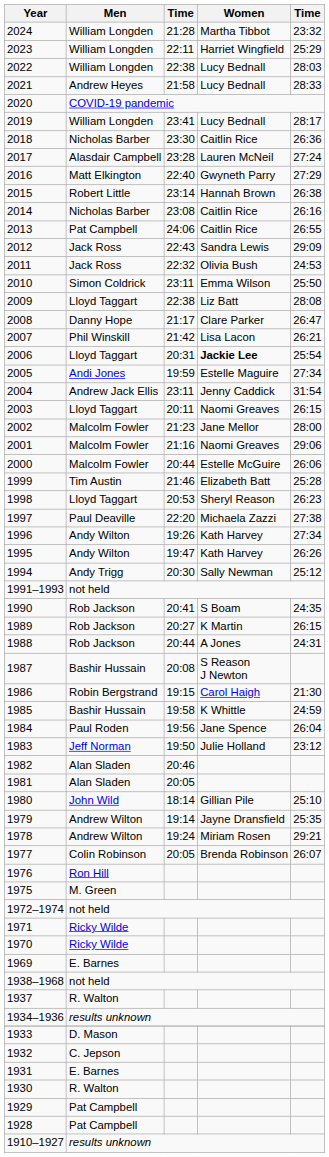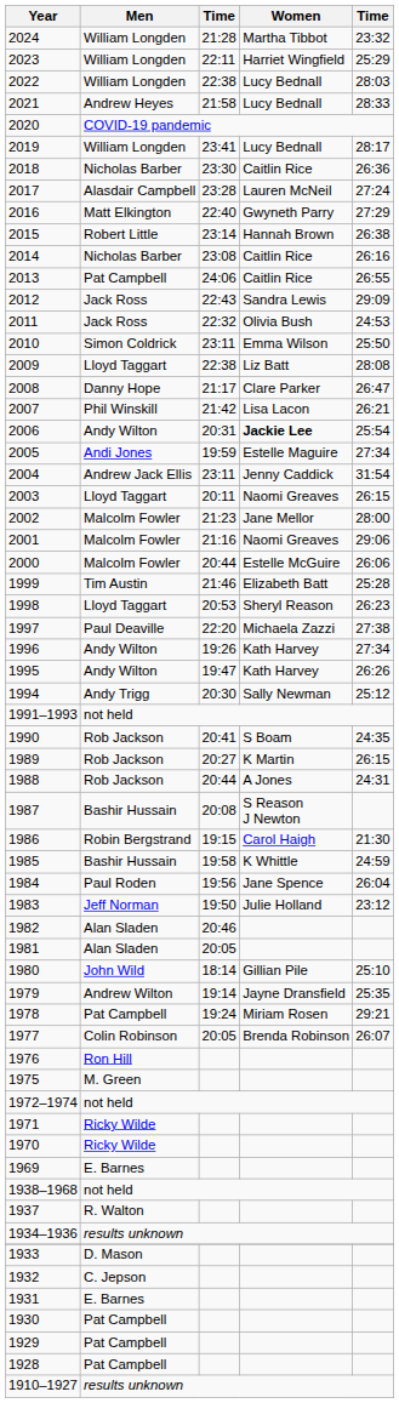 <table class="wikitable sortable defaultcenter col1left">
 <tr>
 <th>Year</th>
 <th>Men</th>
 <th>Time</th>
 <th>Women</th>
 <th>Time</th>
 </tr>
 <tr>
 <td>2024</td>
 <td>William Longden</td>
 <td>21:28</td>
 <td>Martha Tibbot</td>
 <td>23:32</td>
 </tr>
 <tr>
 <td>2023</td>
 <td>William Longden</td>
 <td>22:11</td>
 <td>Harriet Wingfield</td>
 <td>25:29</td>
 </tr>
 <tr>
 <td>2022</td>
 <td>William Longden</td>
 <td>22:38</td>
 <td>Lucy Bednall</td>
 <td>28:03</td>
 </tr>
 <tr>
 <td>2021</td>
 <td>Andrew Heyes</td>
 <td>21:58</td>
 <td>Lucy Bednall</td>
 <td>28:33</td>
 </tr>
 <tr>
 <td>2020</td>
 <td colspan="4"><a href='#'>COVID-19 pandemic</a></td>
 </tr>
 <tr>
 <td>2019</td>
 <td>William Longden</td>
 <td>23:41</td>
 <td>Lucy Bednall</td>
 <td>28:17</td>
 </tr>
 <tr>
 <td>2018</td>
 <td>Nicholas Barber</td>
 <td>23:30</td>
 <td>Caitlin Rice</td>
 <td>26:36</td>
 </tr>
 <tr>
 <td>2017</td>
 <td>Alasdair Campbell</td>
 <td>23:28</td>
 <td>Lauren McNeil</td>
 <td>27:24</td>
 </tr>
 <tr>
 <td>2016</td>
 <td>Matt Elkington</td>
 <td>22:40</td>
 <td>Gwyneth Parry</td>
 <td>27:29</td>
 </tr>
 <tr>
 <td>2015</td>
 <td>Robert Little</td>
 <td>23:14</td>
 <td>Hannah Brown</td>
 <td>26:38</td>
 </tr>
 <tr>
 <td>2014</td>
 <td>Nicholas Barber</td>
 <td>23:08</td>
 <td>Caitlin Rice</td>
 <td>26:16</td>
 </tr>
 <tr>
 <td>2013</td>
 <td>Pat Campbell</td>
 <td>24:06</td>
 <td>Caitlin Rice</td>
 <td>26:55</td>
 </tr>
 <tr>
 <td>2012</td>
 <td>Jack Ross</td>
 <td>22:43</td>
 <td>Sandra Lewis</td>
 <td>29:09</td>
 </tr>
 <tr>
 <td>2011</td>
 <td>Jack Ross</td>
 <td>22:32</td>
 <td>Olivia Bush</td>
 <td>24:53</td>
 </tr>
 <tr>
 <td>2010</td>
 <td>Simon Coldrick</td>
 <td>23:11</td>
 <td>Emma Wilson</td>
 <td>25:50</td>
 </tr>
 <tr>
 <td>2009</td>
 <td>Lloyd Taggart</td>
 <td>22:38</td>
 <td>Liz Batt</td>
 <td>28:08</td>
 </tr>
 <tr>
 <td>2008</td>
 <td>Danny Hope</td>
 <td>21:17</td>
 <td>Clare Parker</td>
 <td>26:47</td>
 </tr>
 <tr>
 <td>2007</td>
 <td>Phil Winskill</td>
 <td>21:42</td>
 <td>Lisa Lacon</td>
 <td>26:21</td>
 </tr>
 <tr>
 <td>2006</td>
-<td>Lloyd Taggart</td>
+<td>Andy Wilton</td>
 <td>20:31</td>
 <td><strong>Jackie Lee</strong></td>
 <td>25:54</td>
 </tr>
 <tr>
 <td>2005</td>
 <td><a href='#'>Andi Jones</a></td>
 <td>19:59</td>
 <td>Estelle Maguire</td>
 <td>27:34</td>
 </tr>
 <tr>
 <td>2004</td>
 <td>Andrew Jack Ellis</td>
 <td>23:11</td>
 <td>Jenny Caddick</td>
 <td>31:54</td>
 </tr>
 <tr>
 <td>2003</td>
 <td>Lloyd Taggart</td>
 <td>20:11</td>
 <td>Naomi Greaves</td>
 <td>26:15</td>
 </tr>
 <tr>
 <td>2002</td>
 <td>Malcolm Fowler</td>
 <td>21:23</td>
 <td>Jane Mellor</td>
 <td>28:00</td>
 </tr>
 <tr>
 <td>2001</td>
 <td>Malcolm Fowler</td>
 <td>21:16</td>
 <td>Naomi Greaves</td>
 <td>29:06</td>
 </tr>
 <tr>
 <td>2000</td>
 <td>Malcolm Fowler</td>
 <td>20:44</td>
 <td>Estelle McGuire</td>
 <td>26:06</td>
 </tr>
 <tr>
 <td>1999</td>
 <td>Tim Austin</td>
 <td>21:46</td>
 <td>Elizabeth Batt</td>
 <td>25:28</td>
 </tr>
 <tr>
 <td>1998</td>
 <td>Lloyd Taggart</td>
 <td>20:53</td>
 <td>Sheryl Reason</td>
 <td>26:23</td>
 </tr>
 <tr>
 <td>1997</td>
 <td>Paul Deaville</td>
 <td>22:20</td>
 <td>Michaela Zazzi</td>
 <td>27:38</td>
 </tr>
 <tr>
 <td>1996</td>
 <td>Andy Wilton</td>
 <td>19:26</td>
 <td>Kath Harvey</td>
 <td>27:34</td>
 </tr>
 <tr>
 <td>1995</td>
 <td>Andy Wilton</td>
 <td>19:47</td>
 <td>Kath Harvey</td>
 <td>26:26</td>
 </tr>
 <tr>
 <td>1994</td>
 <td>Andy Trigg</td>
 <td>20:30</td>
 <td>Sally Newman</td>
 <td>25:12</td>
 </tr>
 <tr>
 <td>1991–1993</td>
 <td colspan="4">not held</td>
 </tr>
 <tr>
 <td>1990</td>
 <td>Rob Jackson</td>
 <td>20:41</td>
 <td>S Boam</td>
 <td>24:35</td>
 </tr>
 <tr>
 <td>1989</td>
 <td>Rob Jackson</td>
 <td>20:27</td>
 <td>K Martin</td>
 <td>26:15</td>
 </tr>
 <tr>
 <td>1988</td>
 <td>Rob Jackson</td>
 <td>20:44</td>
 <td>A Jones</td>
 <td>24:31</td>
 </tr>
 <tr>
 <td>1987</td>
 <td>Bashir Hussain</td>
 <td>20:08</td>
 <td>S Reason<br>J Newton</td>
 <td></td>
 </tr>
 <tr>
 <td>1986</td>
 <td>Robin Bergstrand</td>
 <td>19:15</td>
 <td><a href='#'>Carol Haigh</a></td>
 <td>21:30</td>
 </tr>
 <tr>
 <td>1985</td>
 <td>Bashir Hussain</td>
 <td>19:58</td>
 <td>K Whittle</td>
 <td>24:59</td>
 </tr>
 <tr>
 <td>1984</td>
 <td>Paul Roden</td>
 <td>19:56</td>
 <td>Jane Spence</td>
 <td>26:04</td>
 </tr>
 <tr>
 <td>1983</td>
 <td><a href='#'>Jeff Norman</a></td>
 <td>19:50</td>
 <td>Julie Holland</td>
 <td>23:12</td>
 </tr>
 <tr>
 <td>1982</td>
 <td>Alan Sladen</td>
 <td>20:46</td>
 <td></td>
 <td></td>
 </tr>
 <tr>
 <td>1981</td>
 <td>Alan Sladen</td>
 <td>20:05</td>
 <td></td>
 <td></td>
 </tr>
 <tr>
 <td>1980</td>
 <td><a href='#'>John Wild</a></td>
 <td>18:14</td>
 <td>Gillian Pile</td>
 <td>25:10</td>
 </tr>
 <tr>
 <td>1979</td>
 <td>Andrew Wilton</td>
 <td>19:14</td>
 <td>Jayne Dransfield</td>
 <td>25:35</td>
 </tr>
 <tr>
 <td>1978</td>
-<td>Andrew Wilton</td>
+<td>Pat Campbell</td>
 <td>19:24</td>
 <td>Miriam Rosen</td>
 <td>29:21</td>
 </tr>
 <tr>
 <td>1977</td>
 <td>Colin Robinson</td>
 <td>20:05</td>
 <td>Brenda Robinson</td>
 <td>26:07</td>
 </tr>
 <tr>
 <td>1976</td>
 <td><a href='#'>Ron Hill</a></td>
 <td></td>
 <td></td>
 <td></td>
 </tr>
 <tr>
 <td>1975</td>
 <td>M. Green</td>
 <td></td>
 <td></td>
 <td></td>
 </tr>
 <tr>
 <td>1972–1974</td>
 <td colspan="4">not held</td>
 </tr>
 <tr>
 <td>1971</td>
 <td><a href='#'>Ricky Wilde</a></td>
 <td></td>
 <td></td>
 <td></td>
 </tr>
 <tr>
 <td>1970</td>
 <td><a href='#'>Ricky Wilde</a></td>
 <td></td>
 <td></td>
 <td></td>
 </tr>
 <tr>
 <td>1969</td>
 <td>E. Barnes</td>
 <td></td>
 <td></td>
 <td></td>
 </tr>
 <tr>
 <td>1938–1968</td>
 <td colspan="4">not held</td>
 </tr>
 <tr>
 <td>1937</td>
 <td>R. Walton</td>
 <td></td>
 <td></td>
 <td></td>
 </tr>
 <tr>
 <td>1934–1936</td>
 <td colspan="4"><em>results unknown</em></td>
 </tr>
 <tr>
 </tr>
 <tr>
 <td>1933</td>
 <td>D. Mason</td>
 <td></td>
 <td></td>
 <td></td>
 </tr>
 <tr>
 <td>1932</td>
 <td>C. Jepson</td>
 <td></td>
 <td></td>
 <td></td>
 </tr>
 <tr>
 <td>1931</td>
 <td>E. Barnes</td>
 <td></td>
 <td></td>
 <td></td>
 </tr>
 <tr>
 <td>1930</td>
-<td>R. Walton</td>
+<td>Pat Campbell</td>
 <td></td>
 <td></td>
 <td></td>
 </tr>
 <tr>
 <td>1929</td>
 <td>Pat Campbell</td>
 <td></td>
 <td></td>
 <td></td>
 </tr>
 <tr>
 <td>1928</td>
 <td>Pat Campbell</td>
 <td></td>
 <td></td>
 <td></td>
 </tr>
 <tr>
 <td>1910–1927</td>
 <td colspan="4"><em>results unknown</em></td>
 </tr>
 </table>
